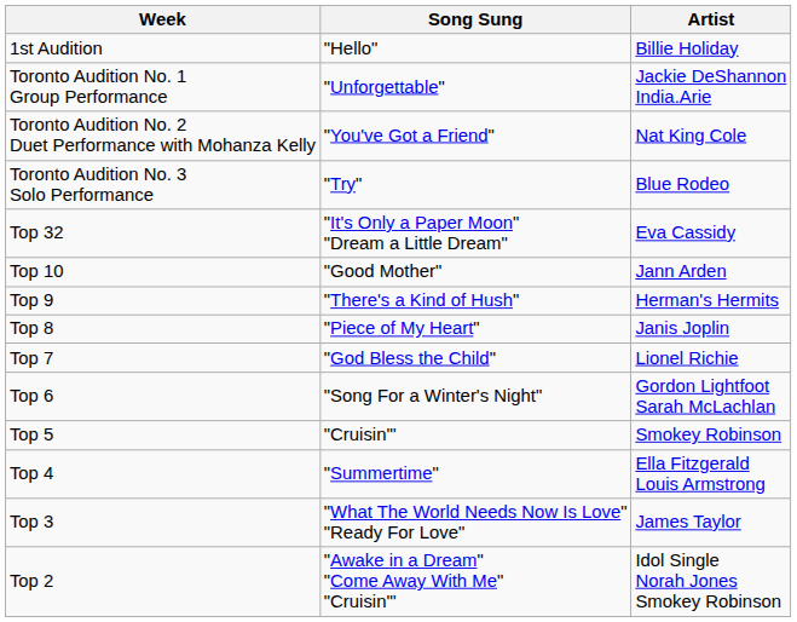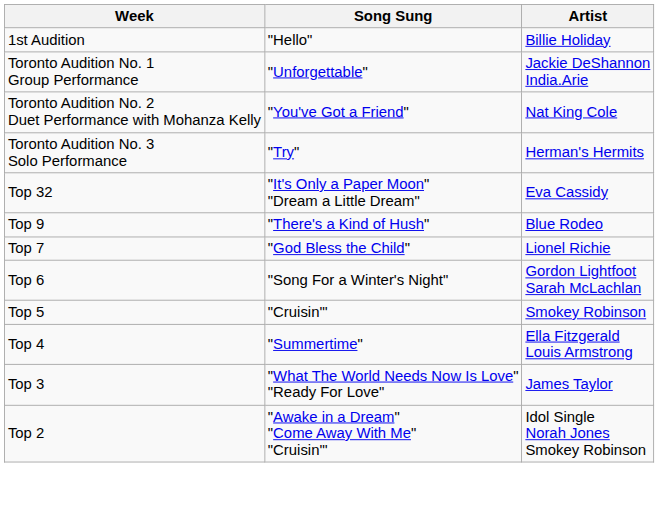 <table class="wikitable">
 <tr>
 <th>Week</th>
 <th>Song Sung</th>
 <th>Artist</th>
 </tr>
 <tr>
 <td>1st Audition</td>
 <td>"Hello"</td>
 <td><a href='#'>Billie Holiday</a></td>
 </tr>
 <tr>
 <td>Toronto Audition No. 1<br>Group Performance</td>
 <td>"<a href='#'>Unforgettable</a>"</td>
 <td><a href='#'>Jackie DeShannon</a><br><a href='#'>India.Arie</a></td>
 </tr>
 <tr>
 <td>Toronto Audition No. 2<br>Duet Performance with Mohanza Kelly</td>
 <td>"<a href='#'>You've Got a Friend</a>"</td>
 <td><a href='#'>Nat King Cole</a></td>
 </tr>
 <tr>
 <td>Toronto Audition No. 3<br>Solo Performance</td>
 <td>"<a href='#'>Try</a>"</td>
-<td><a href='#'>Blue Rodeo</a></td>
+<td><a href='#'>Herman's Hermits</a></td>
 </tr>
 <tr>
 <td>Top 32</td>
 <td>"<a href='#'>It's Only a Paper Moon</a>"<br>"Dream a Little Dream"</td>
 <td><a href='#'>Eva Cassidy</a></td>
 </tr>
 <tr>
-<td>Top 10</td>
-<td>"Good Mother"</td>
-<td><a href='#'>Jann Arden</a></td>
-</tr>
-<tr>
 <td>Top 9</td>
 <td>"<a href='#'>There's a Kind of Hush</a>"</td>
-<td><a href='#'>Herman's Hermits</a></td>
-</tr>
-<tr>
-<td>Top 8</td>
-<td>"<a href='#'>Piece of My Heart</a>"</td>
-<td><a href='#'>Janis Joplin</a></td>
+<td><a href='#'>Blue Rodeo</a></td>
 </tr>
 <tr>
 <td>Top 7</td>
 <td>"<a href='#'>God Bless the Child</a>"</td>
 <td><a href='#'>Lionel Richie</a></td>
 </tr>
 <tr>
 <td>Top 6</td>
 <td>"Song For a Winter's Night"</td>
 <td><a href='#'>Gordon Lightfoot</a><br><a href='#'>Sarah McLachlan</a></td>
 </tr>
 <tr>
 <td>Top 5</td>
 <td>"Cruisin'"</td>
 <td><a href='#'>Smokey Robinson</a></td>
 </tr>
 <tr>
 <td>Top 4</td>
 <td>"<a href='#'>Summertime</a>"</td>
 <td><a href='#'>Ella Fitzgerald</a><br><a href='#'>Louis Armstrong</a></td>
 </tr>
 <tr>
 <td>Top 3</td>
 <td>"<a href='#'>What The World Needs Now Is Love</a>"<br>"Ready For Love"</td>
 <td><a href='#'>James Taylor</a></td>
 </tr>
 <tr>
 <td>Top 2</td>
 <td>"<a href='#'>Awake in a Dream</a>"<br>"<a href='#'>Come Away With Me</a>"<br>"Cruisin'"</td>
 <td>Idol Single<br><a href='#'>Norah Jones</a><br>Smokey Robinson</td>
 </tr>
 </table>
